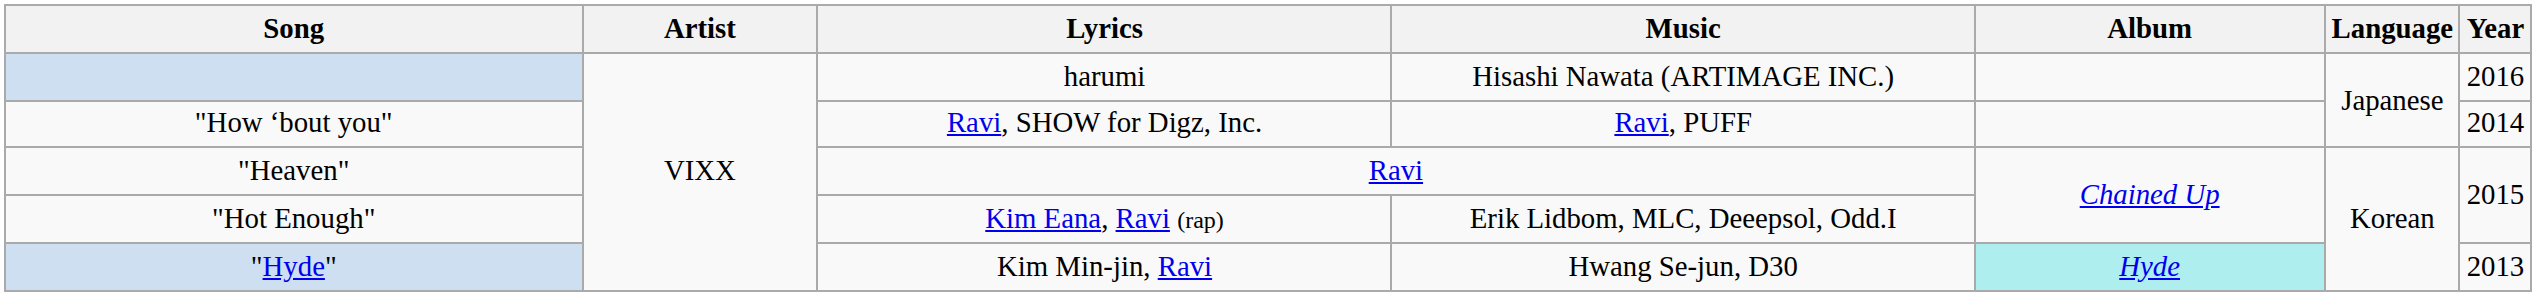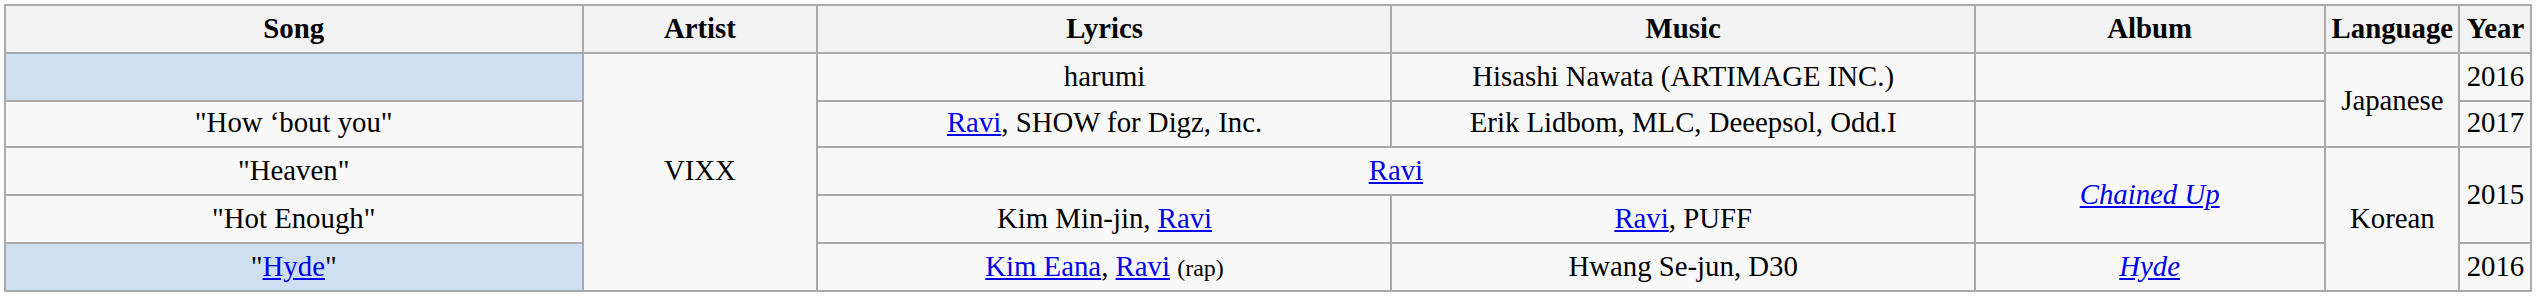 <table class="wikitable sortable" style="margin:0.5em auto; clear:both; font-size:.9em; text-align:center; width:100%">
 <tr>
 <th style="width:25%">Song</th>
 <th style="width:10%">Artist</th>
 <th class="unsortable" style="width:25%">Lyrics</th>
 <th class="unsortable" style="width:25%">Music</th>
 <th style="width:25%">Album</th>
 <th style="width:25%">Language</th>
 <th style="width:25%">Year</th>
 </tr>
 <tr>
 <td style="background:#CEDFF2;"></td>
 <td rowspan="5">VIXX</td>
 <td>harumi</td>
 <td>Hisashi Nawata (ARTIMAGE INC.)</td>
 <td></td>
 <td rowspan="2">Japanese</td>
 <td>2016</td>
 </tr>
 <tr>
 <td>"How ‘bout you"</td>
 <td><a href='#'>Ravi</a>, SHOW for Digz, Inc.</td>
-<td><a href='#'>Ravi</a>, PUFF</td>
+<td>Erik Lidbom, MLC, Deeepsol, Odd.I</td>
 <td></td>
-<td>2014</td>
+<td>2017</td>
 </tr>
 <tr>
 <td>"Heaven"</td>
 <td colspan="2"><a href='#'>Ravi</a></td>
 <td rowspan="2"><em><a href='#'>Chained Up</a></em></td>
 <td rowspan="3">Korean</td>
 <td rowspan="2">2015</td>
 </tr>
 <tr>
 <td>"Hot Enough"</td>
-<td><a href='#'>Kim Eana</a>, <a href='#'>Ravi</a> <small>(rap)</small></td>
-<td>Erik Lidbom, MLC, Deeepsol, Odd.I</td>
+<td>Kim Min-jin, <a href='#'>Ravi</a></td>
+<td><a href='#'>Ravi</a>, PUFF</td>
 </tr>
 <tr>
 <td style="background:#CEDFF2;">"<a href='#'>Hyde</a>"</td>
-<td>Kim Min-jin, <a href='#'>Ravi</a></td>
+<td><a href='#'>Kim Eana</a>, <a href='#'>Ravi</a> <small>(rap)</small></td>
 <td>Hwang Se-jun, D30</td>
-<td style="background: paleturquoise;"><em><a href='#'>Hyde</a></em></td>
-<td>2013</td>
+<td><em><a href='#'>Hyde</a></em></td>
+<td>2016</td>
 </tr>
 </table>
